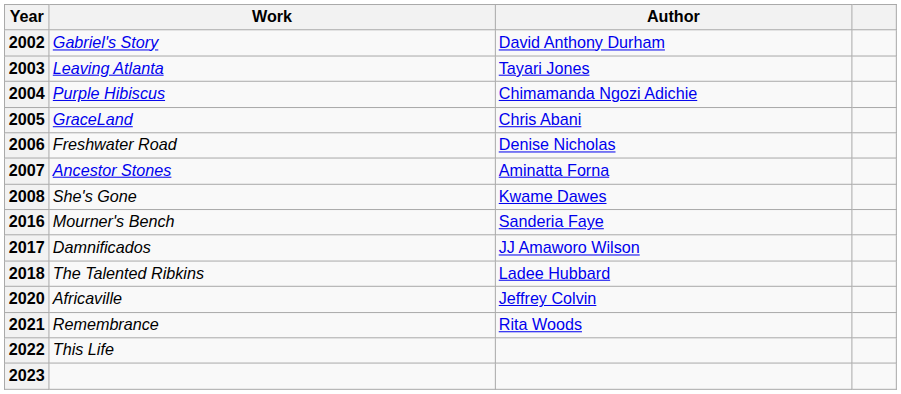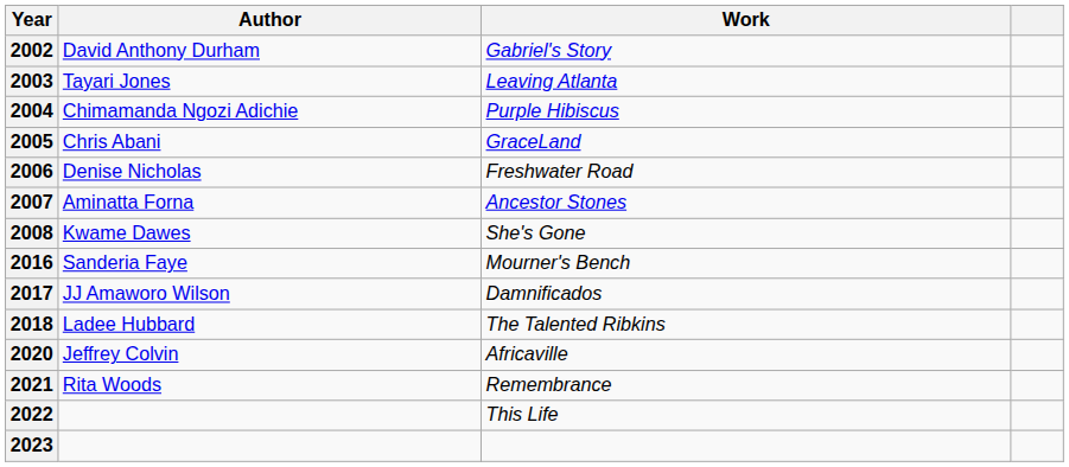 <table class="wikitable" width="100%">
 <tr>
 <th scope="col" width=5%>Year</th>
+<th scope="col" width=40%>Author</th>
 <th scope="col" width=50%>Work</th>
-<th scope="col" width=40%>Author</th>
 <th scope="col" width=5%></th>
 </tr>
 <tr>
 <th>2002</th>
+<td><a href='#'>David Anthony Durham</a></td>
 <td><em><a href='#'>Gabriel's Story</a></em></td>
-<td><a href='#'>David Anthony Durham</a></td>
 <td></td>
 </tr>
 <tr>
 <th>2003</th>
+<td><a href='#'>Tayari Jones</a></td>
 <td><em><a href='#'>Leaving Atlanta</a></em></td>
-<td><a href='#'>Tayari Jones</a></td>
 <td></td>
 </tr>
 <tr>
 <th>2004</th>
+<td><a href='#'>Chimamanda Ngozi Adichie</a></td>
 <td><em><a href='#'>Purple Hibiscus</a></em></td>
-<td><a href='#'>Chimamanda Ngozi Adichie</a></td>
 <td></td>
 </tr>
 <tr>
 <th>2005</th>
+<td><a href='#'>Chris Abani</a></td>
 <td><em><a href='#'>GraceLand</a></em></td>
-<td><a href='#'>Chris Abani</a></td>
 <td></td>
 </tr>
 <tr>
 <th>2006</th>
+<td><a href='#'>Denise Nicholas</a></td>
 <td><em>Freshwater Road</em></td>
-<td><a href='#'>Denise Nicholas</a></td>
 <td></td>
 </tr>
 <tr>
 <th>2007</th>
+<td><a href='#'>Aminatta Forna</a></td>
 <td><em><a href='#'>Ancestor Stones</a></em></td>
-<td><a href='#'>Aminatta Forna</a></td>
 <td></td>
 </tr>
 <tr>
 <th>2008</th>
+<td><a href='#'>Kwame Dawes</a></td>
 <td><em>She's Gone</em></td>
-<td><a href='#'>Kwame Dawes</a></td>
 <td></td>
 </tr>
 <tr>
 <th>2016</th>
+<td><a href='#'>Sanderia Faye</a></td>
 <td><em>Mourner's Bench</em></td>
-<td><a href='#'>Sanderia Faye</a></td>
 <td></td>
 </tr>
 <tr>
 <th>2017</th>
+<td><a href='#'>JJ Amaworo Wilson</a></td>
 <td><em>Damnificados</em></td>
-<td><a href='#'>JJ Amaworo Wilson</a></td>
 <td></td>
 </tr>
 <tr>
 <th>2018</th>
+<td><a href='#'>Ladee Hubbard</a></td>
 <td><em>The Talented Ribkins</em></td>
-<td><a href='#'>Ladee Hubbard</a></td>
 <td></td>
 </tr>
 <tr>
 <th>2020</th>
+<td><a href='#'>Jeffrey Colvin</a></td>
 <td><em>Africaville</em></td>
-<td><a href='#'>Jeffrey Colvin</a></td>
 <td></td>
 </tr>
 <tr>
 <th>2021</th>
+<td><a href='#'>Rita Woods</a></td>
 <td><em>Remembrance</em></td>
-<td><a href='#'>Rita Woods</a></td>
 <td></td>
 </tr>
 <tr>
 <th>2022</th>
+<td></td>
 <td><em>This Life</em></td>
-<td></td>
 <td></td>
 </tr>
 <tr>
 <th>2023</th>
+<td></td>
 <td><em></em></td>
-<td></td>
 <td></td>
 </tr>
 </table>
